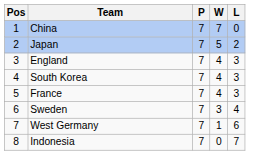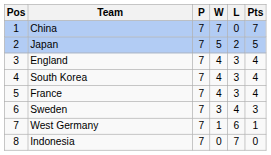 <table class="wikitable" style="font-size: 100%">
 <tr>
 <th width=15>Pos</th>
 <th width=250>Team</th>
 <th width=20>P</th>
 <th width=20>W</th>
 <th width=20>L</th>
+<th width=20>Pts</th>
 </tr>
 <tr align=center style="background: #b2ccf4;">
 <td>1</td>
 <td align="left"> China</td>
 <td>7</td>
 <td>7</td>
 <td>0</td>
+<td>7</td>
 </tr>
 <tr align=center style="background: #b2ccf4;">
 <td>2</td>
 <td align="left"> Japan</td>
 <td>7</td>
 <td>5</td>
 <td>2</td>
+<td>5</td>
 </tr>
 <tr align=center>
 <td>3</td>
 <td align="left"> England</td>
 <td>7</td>
 <td>4</td>
 <td>3</td>
+<td>4</td>
 </tr>
 <tr align=center>
 <td>4</td>
 <td align="left"> South Korea</td>
 <td>7</td>
 <td>4</td>
 <td>3</td>
+<td>4</td>
 </tr>
 <tr align=center>
 <td>5</td>
 <td align="left"> France</td>
 <td>7</td>
 <td>4</td>
 <td>3</td>
+<td>4</td>
 </tr>
 <tr align=center>
 <td>6</td>
 <td align="left"> Sweden</td>
 <td>7</td>
 <td>3</td>
 <td>4</td>
+<td>3</td>
 </tr>
 <tr align=center>
 <td>7</td>
 <td align="left"> West Germany</td>
 <td>7</td>
 <td>1</td>
 <td>6</td>
+<td>1</td>
 </tr>
 <tr align=center>
 <td>8</td>
 <td align="left"> Indonesia</td>
 <td>7</td>
 <td>0</td>
 <td>7</td>
+<td>0</td>
 </tr>
 </table>
